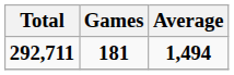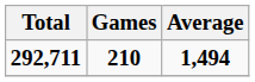 <table class="wikitable">
 <tr>
 <th>Total</th>
 <th>Games</th>
 <th>Average</th>
 </tr>
 <tr>
 <td align="center"><strong>292,711</strong></td>
-<td align="center"><strong>181</strong></td>
+<td align="center"><strong>210</strong></td>
 <td align="center"><strong>1,494</strong></td>
 </tr>
 <tr>
 </tr>
 </table>
